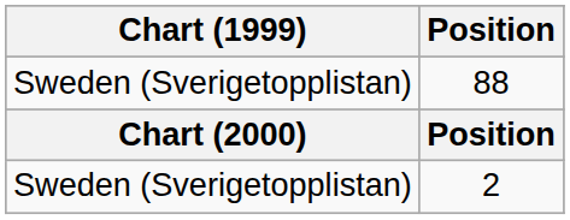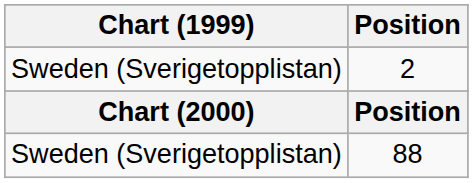 <table class="wikitable">
 <tr>
 <th>Chart (1999)</th>
 <th>Position</th>
 </tr>
 <tr>
 <td>Sweden (Sverigetopplistan)</td>
-<td align="center">88</td>
+<td align="center">2</td>
 </tr>
 <tr>
 <th>Chart (2000)</th>
 <th>Position</th>
 </tr>
 <tr>
 <td>Sweden (Sverigetopplistan)</td>
-<td align="center">2</td>
+<td align="center">88</td>
 </tr>
 </table>
